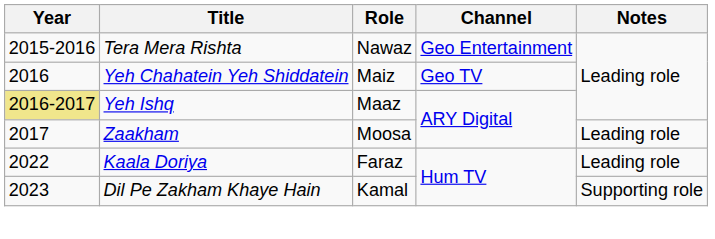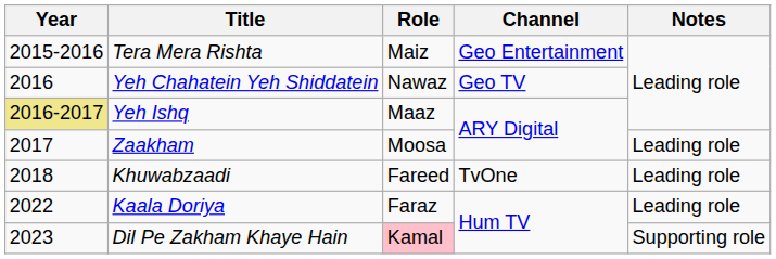 <table class="wikitable sortable">
 <tr>
 <th>Year</th>
 <th>Title</th>
 <th>Role</th>
 <th>Channel</th>
 <th>Notes</th>
 </tr>
 <tr>
 <td>2015-2016</td>
 <td><em>Tera Mera Rishta</em></td>
-<td>Nawaz</td>
+<td>Maiz</td>
 <td><a href='#'>Geo Entertainment</a></td>
 <td rowspan="3">Leading role</td>
 </tr>
 <tr>
 <td>2016</td>
 <td><em><a href='#'>Yeh Chahatein Yeh Shiddatein</a></em></td>
-<td>Maiz</td>
+<td>Nawaz</td>
 <td><a href='#'>Geo TV</a></td>
 </tr>
 <tr>
 <td style="background: khaki;">2016-2017</td>
 <td><em><a href='#'>Yeh Ishq</a></em></td>
 <td>Maaz</td>
 <td rowspan="2"><a href='#'>ARY Digital</a></td>
 </tr>
 <tr>
 <td>2017</td>
 <td><em><a href='#'>Zaakham</a></em></td>
 <td>Moosa</td>
 <td>Leading role</td>
 </tr>
 <tr>
+<td>2018</td>
+<td><em>Khuwabzaadi</em></td>
+<td>Fareed</td>
+<td>TvOne</td>
+<td>Leading role</td>
+</tr>
+<tr>
 <td>2022</td>
 <td><em><a href='#'>Kaala Doriya</a></em></td>
 <td>Faraz</td>
 <td rowspan="2"><a href='#'>Hum TV</a></td>
 <td>Leading role</td>
 </tr>
 <tr>
 <td>2023</td>
 <td><em>Dil Pe Zakham Khaye Hain</em></td>
-<td>Kamal</td>
+<td style="background: pink;">Kamal</td>
 <td>Supporting role</td>
 </tr>
 </table>
